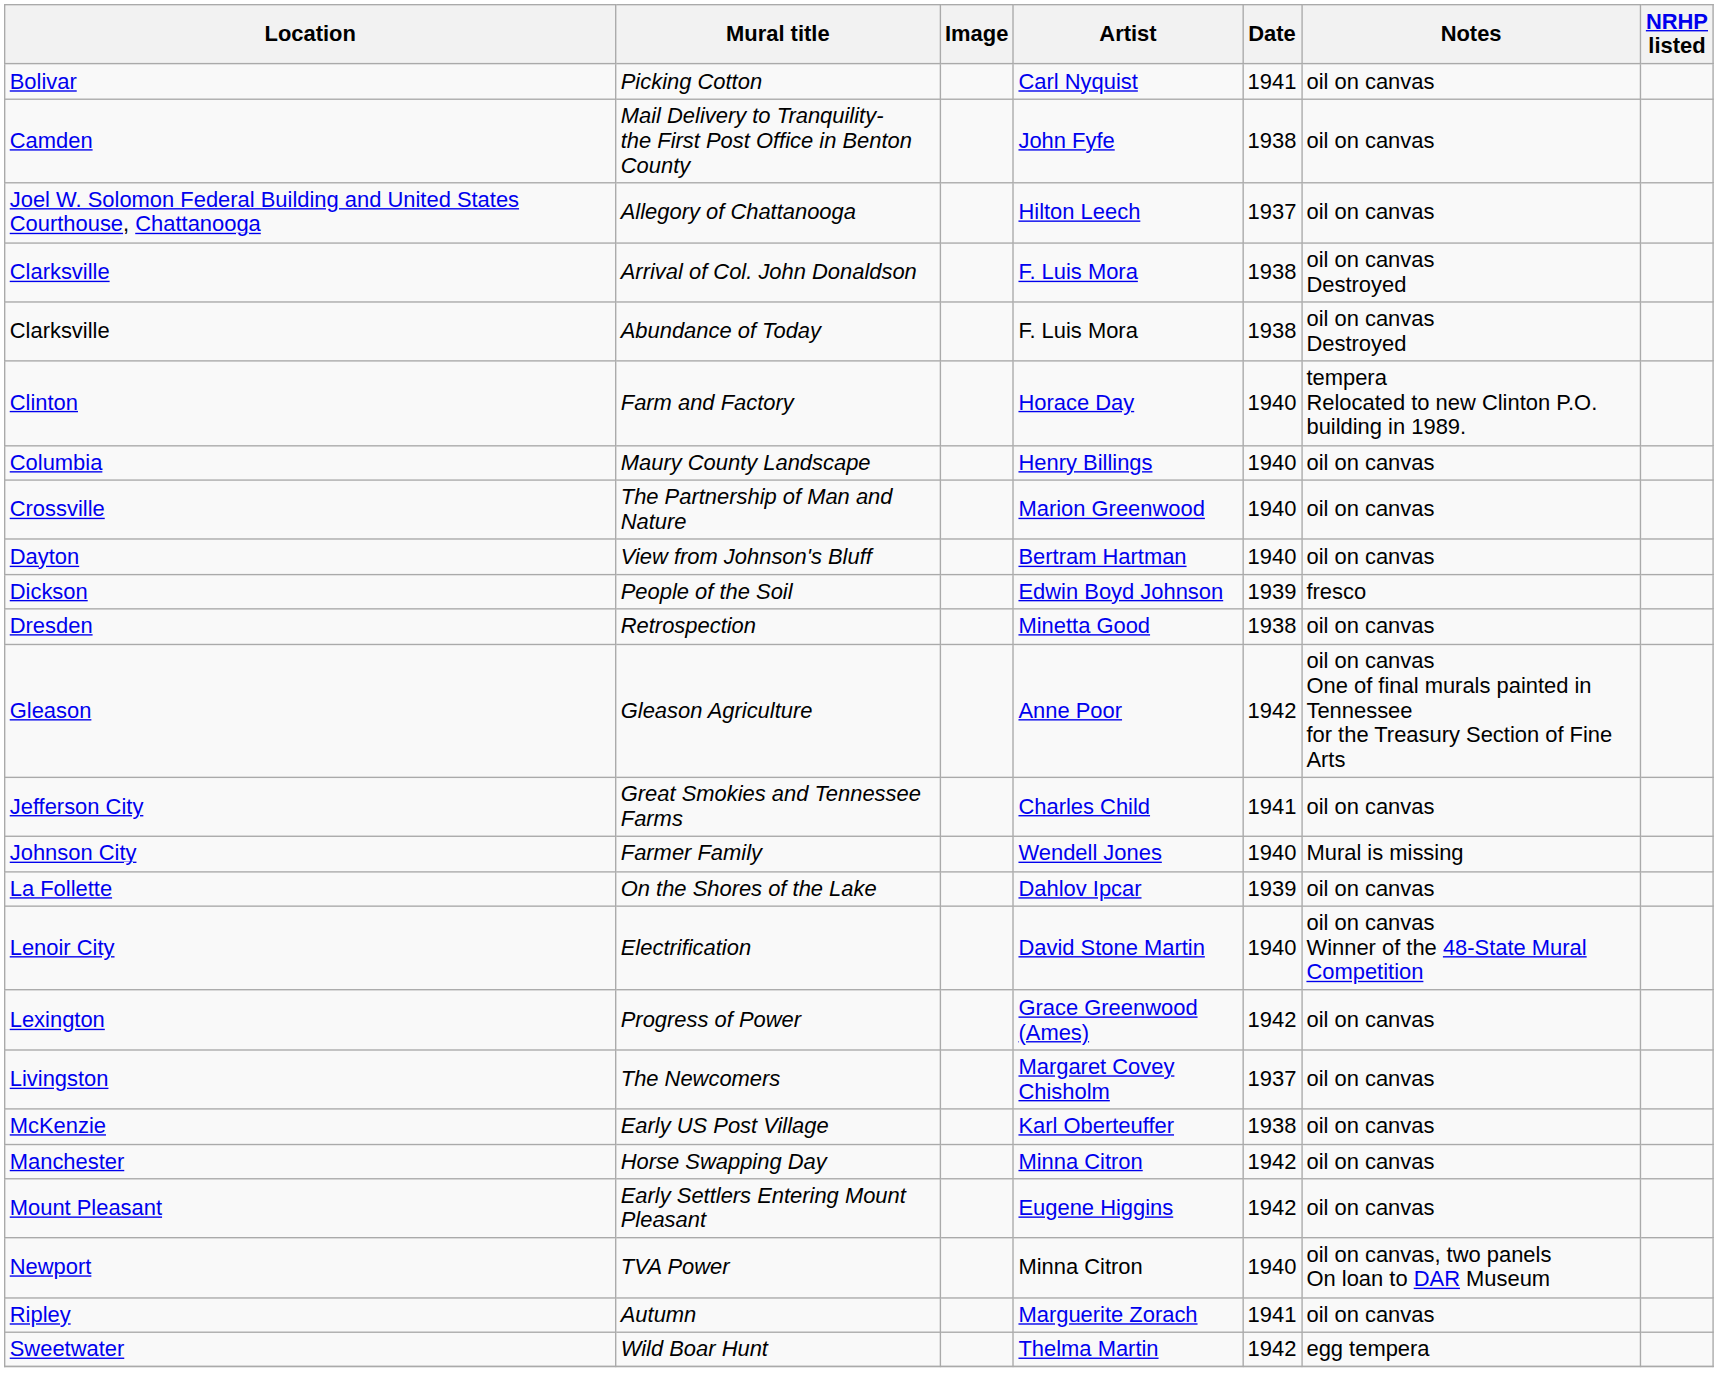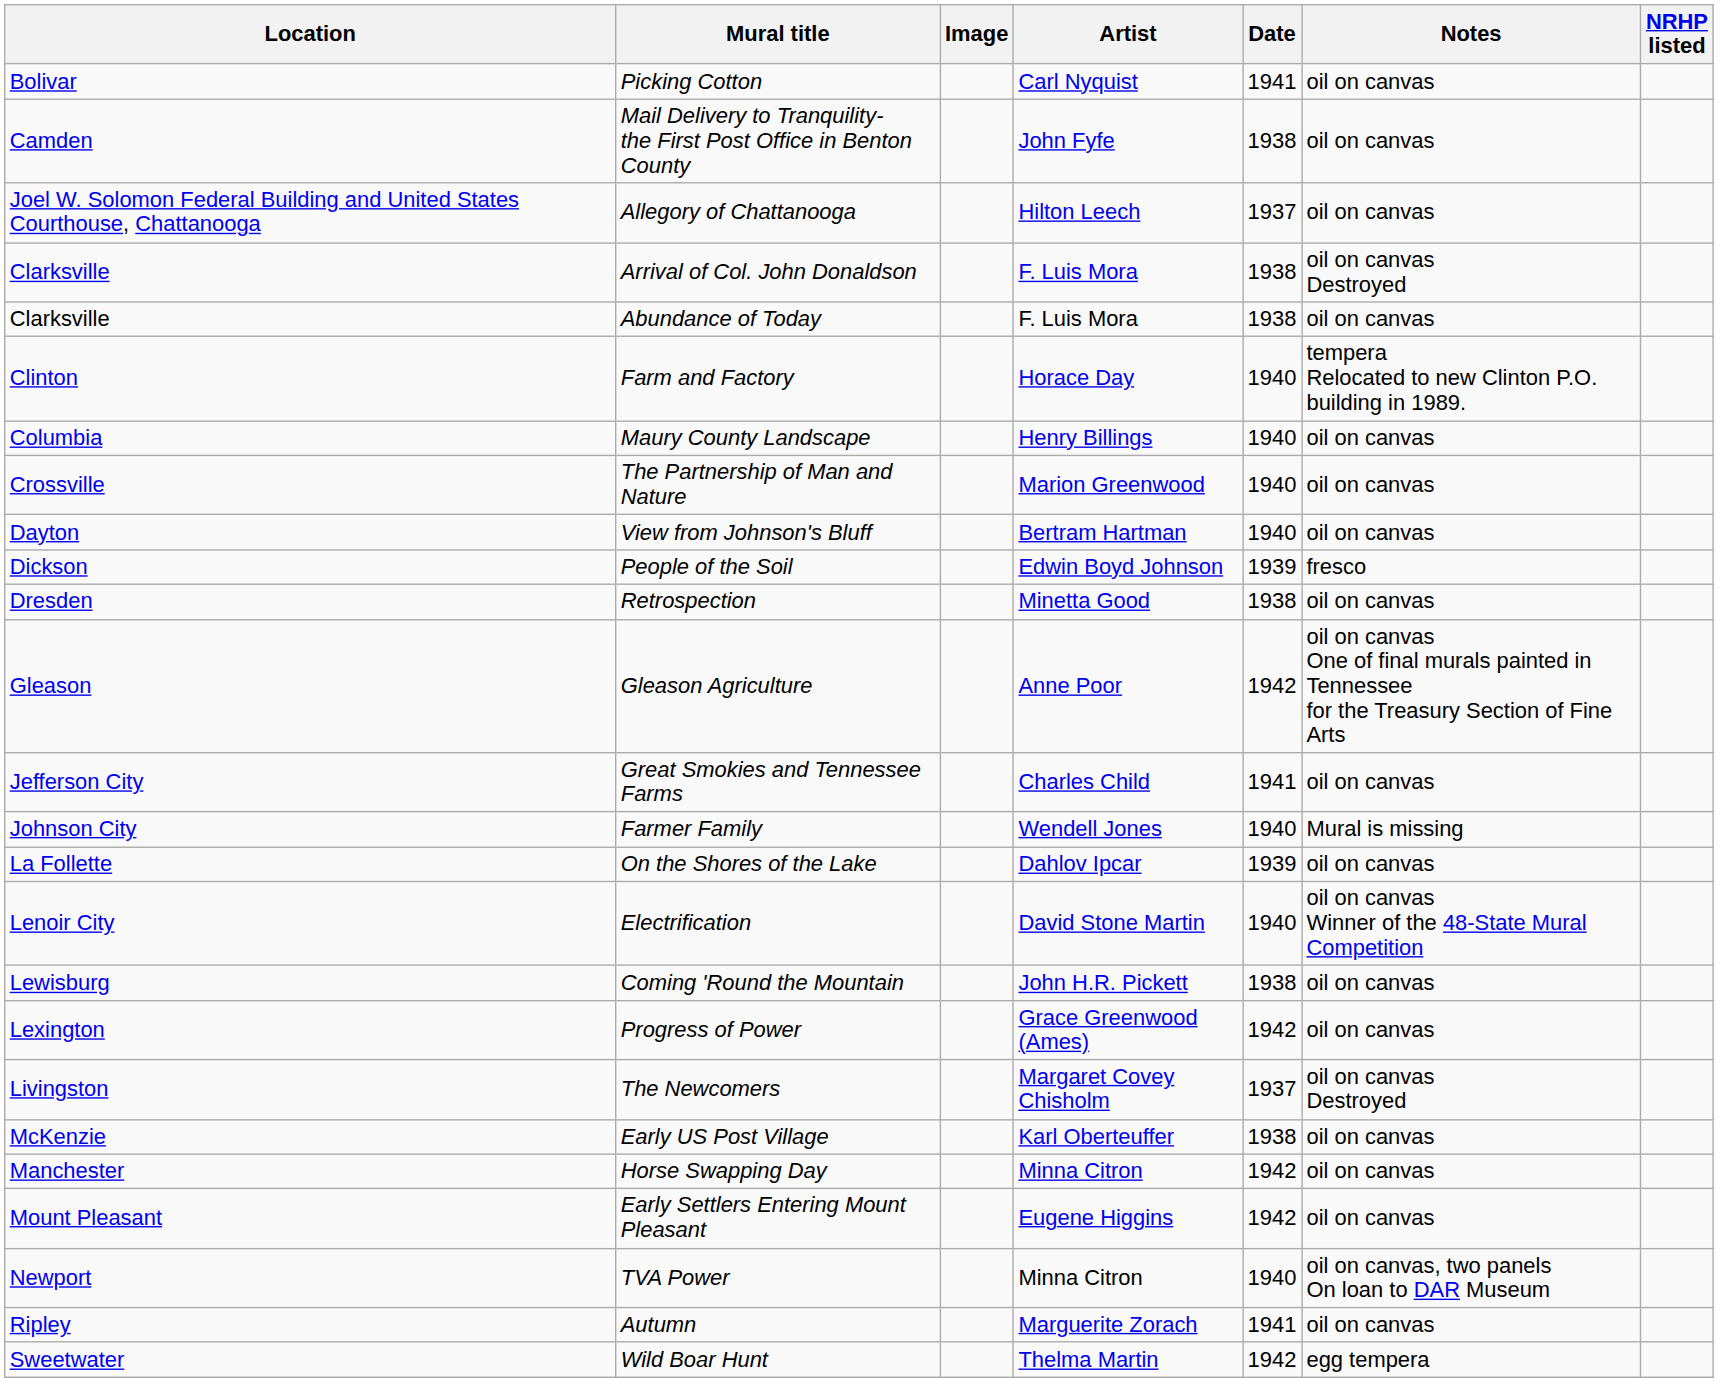 <table class="wikitable sortable">
 <tr>
 <th>Location</th>
 <th>Mural title</th>
 <th>Image</th>
 <th>Artist</th>
 <th>Date</th>
 <th>Notes</th>
 <th><a href='#'>NRHP</a><br>listed</th>
 </tr>
 <tr>
 <td><a href='#'>Bolivar</a></td>
 <td><em>Picking Cotton</em></td>
 <td></td>
 <td><a href='#'>Carl Nyquist</a></td>
 <td>1941</td>
 <td>oil on canvas</td>
 <td></td>
 </tr>
 <tr>
 <td><a href='#'>Camden</a></td>
 <td><em>Mail Delivery to Tranquility-<br>the First Post Office in Benton County</em></td>
 <td></td>
 <td><a href='#'>John Fyfe</a></td>
 <td>1938</td>
 <td>oil on canvas</td>
 <td></td>
 </tr>
 <tr>
 <td><a href='#'>Joel W. Solomon Federal Building and United States Courthouse</a>, <a href='#'>Chattanooga</a></td>
 <td><em>Allegory of Chattanooga</em></td>
 <td></td>
 <td><a href='#'>Hilton Leech</a></td>
 <td>1937</td>
 <td>oil on canvas</td>
 <td></td>
 </tr>
 <tr>
 <td><a href='#'>Clarksville</a></td>
 <td><em>Arrival of Col. John Donaldson</em></td>
 <td></td>
 <td><a href='#'>F. Luis Mora</a></td>
 <td>1938</td>
 <td>oil on canvas<br>Destroyed</td>
 <td></td>
 </tr>
 <tr>
 <td>Clarksville</td>
 <td><em>Abundance of Today</em></td>
 <td></td>
 <td>F. Luis Mora</td>
 <td>1938</td>
-<td>oil on canvas<br>Destroyed</td>
+<td>oil on canvas</td>
 <td></td>
 </tr>
 <tr>
 <td><a href='#'>Clinton</a></td>
 <td><em>Farm and Factory</em></td>
 <td></td>
 <td><a href='#'>Horace Day</a></td>
 <td>1940</td>
 <td>tempera<br>Relocated to new Clinton P.O.<br>building in 1989.</td>
 <td></td>
 </tr>
 <tr>
 <td><a href='#'>Columbia</a></td>
 <td><em>Maury County Landscape</em></td>
 <td></td>
 <td><a href='#'>Henry Billings</a></td>
 <td>1940</td>
 <td>oil on canvas</td>
 <td></td>
 </tr>
 <tr>
 <td><a href='#'>Crossville</a></td>
 <td><em>The Partnership of Man and Nature</em></td>
 <td></td>
 <td><a href='#'>Marion Greenwood</a></td>
 <td>1940</td>
 <td>oil on canvas</td>
 <td></td>
 </tr>
 <tr>
 <td><a href='#'>Dayton</a></td>
 <td><em>View from Johnson's Bluff</em></td>
 <td></td>
 <td><a href='#'>Bertram Hartman</a></td>
 <td>1940</td>
 <td>oil on canvas</td>
 <td></td>
 </tr>
 <tr>
 <td><a href='#'>Dickson</a></td>
 <td><em>People of the Soil</em></td>
 <td></td>
 <td><a href='#'>Edwin Boyd Johnson</a></td>
 <td>1939</td>
 <td>fresco</td>
 <td></td>
 </tr>
 <tr>
 <td><a href='#'>Dresden</a></td>
 <td><em>Retrospection</em></td>
 <td></td>
 <td><a href='#'>Minetta Good</a></td>
 <td>1938</td>
 <td>oil on canvas</td>
 <td></td>
 </tr>
 <tr>
 <td><a href='#'>Gleason</a></td>
 <td><em>Gleason Agriculture</em></td>
 <td></td>
 <td><a href='#'>Anne Poor</a></td>
 <td>1942</td>
 <td>oil on canvas<br>One of final murals painted in Tennessee<br>for the Treasury Section of Fine Arts</td>
 <td></td>
 </tr>
 <tr>
 <td><a href='#'>Jefferson City</a></td>
 <td><em>Great Smokies and Tennessee Farms</em></td>
 <td></td>
 <td><a href='#'>Charles Child</a></td>
 <td>1941</td>
 <td>oil on canvas</td>
 <td></td>
 </tr>
 <tr>
 <td><a href='#'>Johnson City</a></td>
 <td><em>Farmer Family</em></td>
 <td></td>
 <td><a href='#'>Wendell Jones</a></td>
 <td>1940</td>
 <td>Mural is missing</td>
 <td></td>
 </tr>
 <tr>
 <td><a href='#'>La Follette</a></td>
 <td><em>On the Shores of the Lake</em></td>
 <td></td>
 <td><a href='#'>Dahlov Ipcar</a></td>
 <td>1939</td>
 <td>oil on canvas</td>
 <td></td>
 </tr>
 <tr>
 <td><a href='#'>Lenoir City</a></td>
 <td><em>Electrification</em></td>
 <td></td>
 <td><a href='#'>David Stone Martin</a></td>
 <td>1940</td>
 <td>oil on canvas<br>Winner of the <a href='#'>48-State Mural Competition</a></td>
 <td></td>
 </tr>
 <tr>
+<td><a href='#'>Lewisburg</a></td>
+<td><em>Coming 'Round the Mountain</em></td>
+<td></td>
+<td><a href='#'>John H.R. Pickett</a></td>
+<td>1938</td>
+<td>oil on canvas</td>
+<td></td>
+</tr>
+<tr>
 <td><a href='#'>Lexington</a></td>
 <td><em>Progress of Power</em></td>
 <td></td>
 <td><a href='#'>Grace Greenwood (Ames)</a></td>
 <td>1942</td>
 <td>oil on canvas</td>
 <td></td>
 </tr>
 <tr>
 <td><a href='#'>Livingston</a></td>
 <td><em>The Newcomers</em></td>
 <td></td>
 <td><a href='#'>Margaret Covey Chisholm</a></td>
 <td>1937</td>
-<td>oil on canvas</td>
+<td>oil on canvas<br>Destroyed</td>
 <td></td>
 </tr>
 <tr>
 <td><a href='#'>McKenzie</a></td>
 <td><em>Early US Post Village</em></td>
 <td></td>
 <td><a href='#'>Karl Oberteuffer</a></td>
 <td>1938</td>
 <td>oil on canvas</td>
 <td></td>
 </tr>
 <tr>
 <td><a href='#'>Manchester</a></td>
 <td><em>Horse Swapping Day</em></td>
 <td></td>
 <td><a href='#'>Minna Citron</a></td>
 <td>1942</td>
 <td>oil on canvas</td>
 <td></td>
 </tr>
 <tr>
 <td><a href='#'>Mount Pleasant</a></td>
 <td><em>Early Settlers Entering Mount Pleasant</em></td>
 <td></td>
 <td><a href='#'>Eugene Higgins</a></td>
 <td>1942</td>
 <td>oil on canvas</td>
 <td></td>
 </tr>
 <tr>
 <td><a href='#'>Newport</a></td>
 <td><em>TVA Power</em></td>
 <td></td>
 <td>Minna Citron</td>
 <td>1940</td>
 <td>oil on canvas, two panels<br>On loan to <a href='#'>DAR</a> Museum</td>
 <td></td>
 </tr>
 <tr>
 <td><a href='#'>Ripley</a></td>
 <td><em>Autumn</em></td>
 <td></td>
 <td><a href='#'>Marguerite Zorach</a></td>
 <td>1941</td>
 <td>oil on canvas</td>
 <td></td>
 </tr>
 <tr>
 <td><a href='#'>Sweetwater</a></td>
 <td><em>Wild Boar Hunt</em></td>
 <td></td>
 <td><a href='#'>Thelma Martin</a></td>
 <td>1942</td>
 <td>egg tempera</td>
 <td></td>
 </tr>
 <tr>
 </tr>
 </table>
